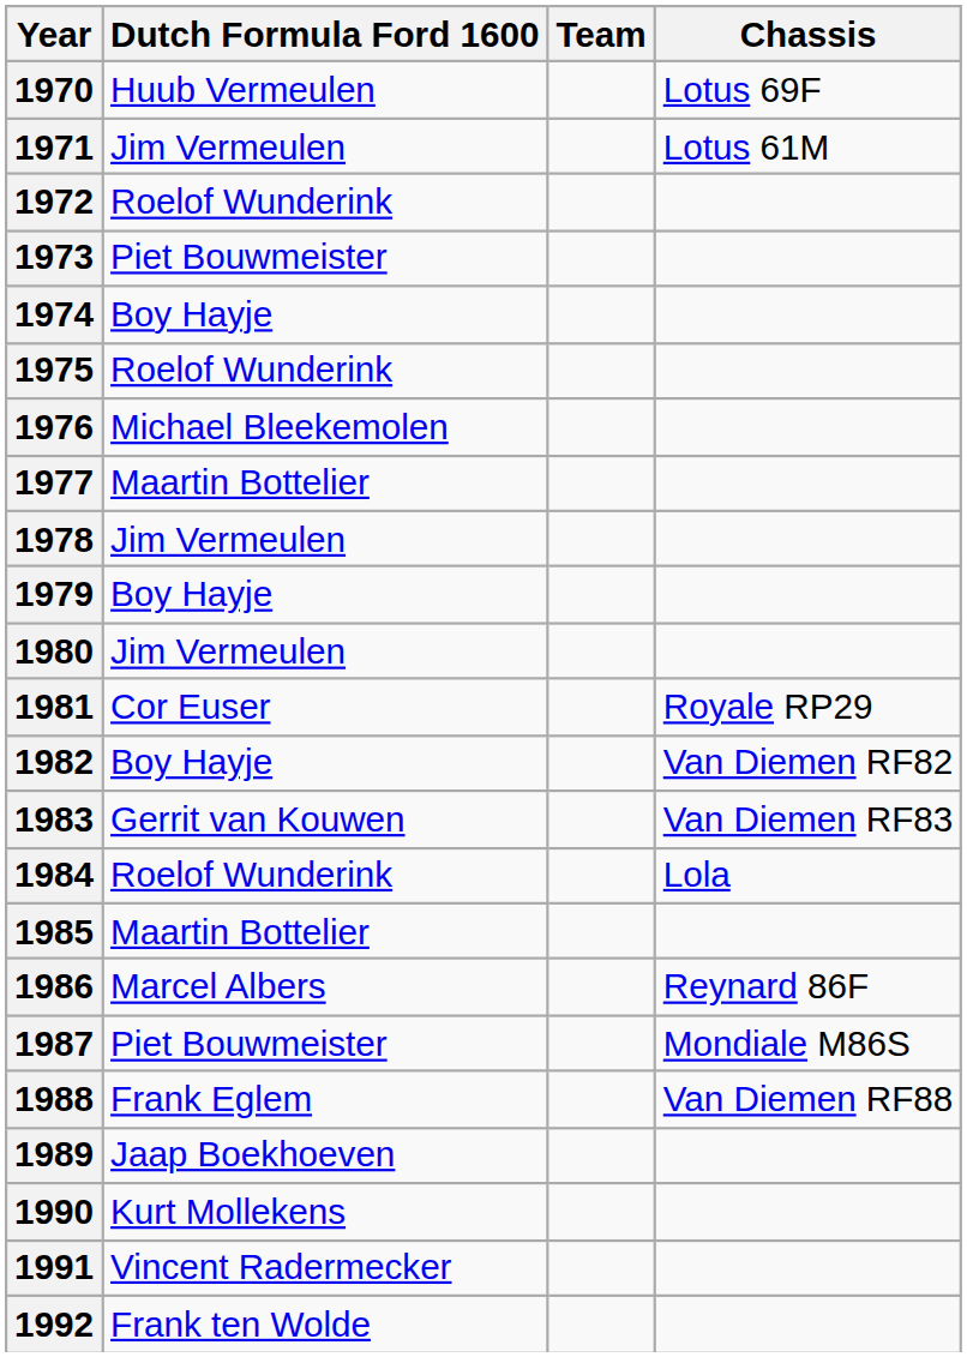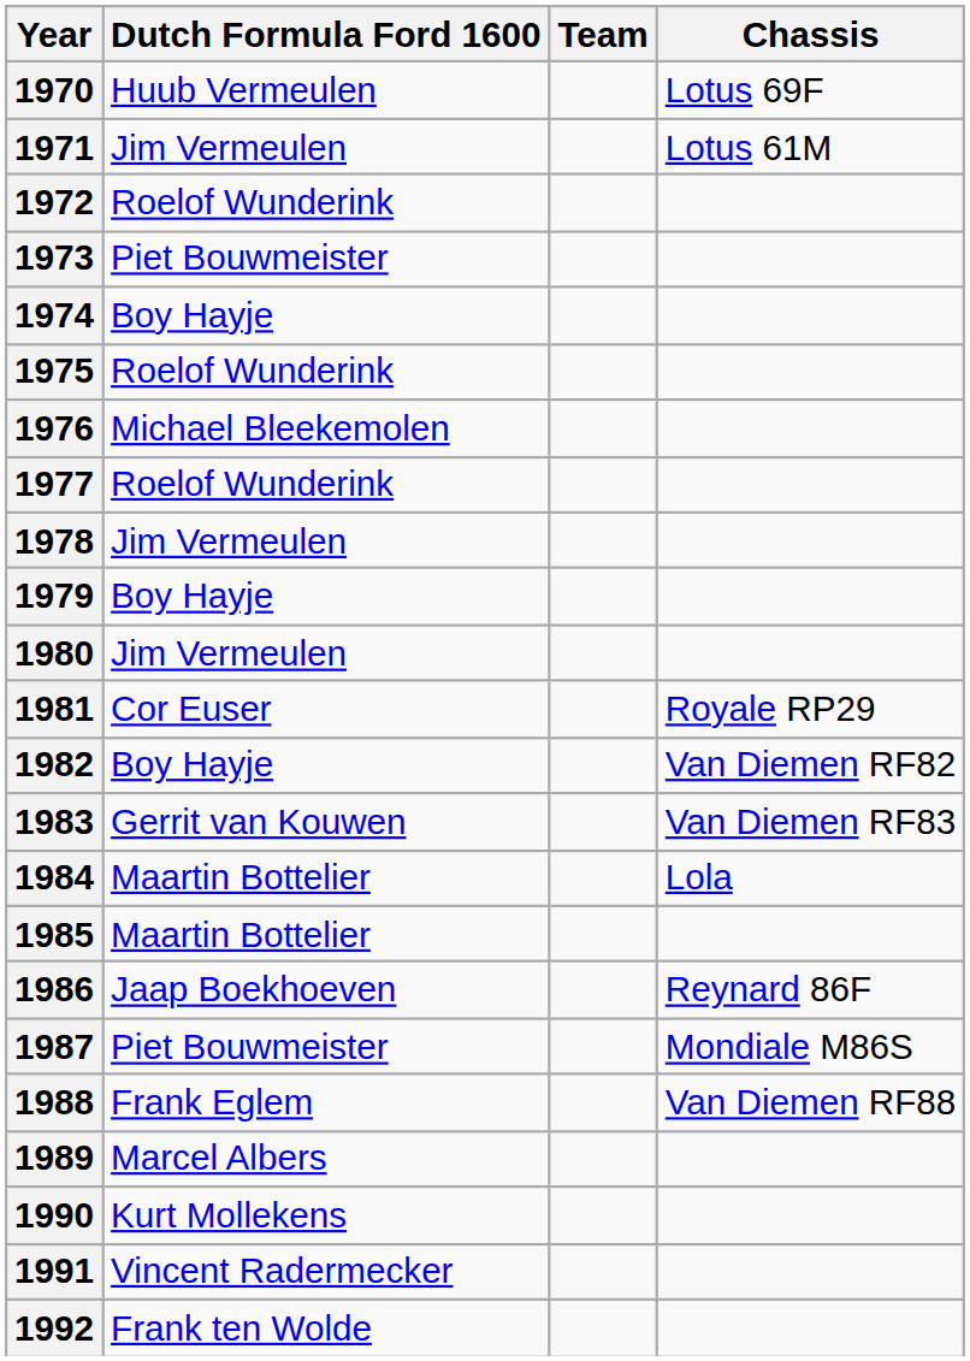 <table class="wikitable" style="text-align:left; font-size:85%">
 <tr>
 <th>Year</th>
 <th>Dutch Formula Ford 1600</th>
 <th>Team</th>
 <th>Chassis</th>
 </tr>
 <tr>
 <th>1970</th>
 <td> <a href='#'>Huub Vermeulen</a></td>
 <td></td>
 <td><a href='#'>Lotus</a> 69F</td>
 </tr>
 <tr>
 <th>1971</th>
 <td> <a href='#'>Jim Vermeulen</a></td>
 <td></td>
 <td><a href='#'>Lotus</a> 61M</td>
 </tr>
 <tr>
 <th>1972</th>
 <td> <a href='#'>Roelof Wunderink</a></td>
 <td></td>
 <td></td>
 </tr>
 <tr>
 <th>1973</th>
 <td> <a href='#'>Piet Bouwmeister</a></td>
 <td></td>
 <td></td>
 </tr>
 <tr>
 <th>1974</th>
 <td> <a href='#'>Boy Hayje</a></td>
 <td></td>
 <td></td>
 </tr>
 <tr>
 <th>1975</th>
 <td> <a href='#'>Roelof Wunderink</a></td>
 <td></td>
 <td></td>
 </tr>
 <tr>
 <th>1976</th>
 <td> <a href='#'>Michael Bleekemolen</a></td>
 <td></td>
 <td></td>
 </tr>
 <tr>
 <th>1977</th>
-<td> <a href='#'>Maartin Bottelier</a></td>
+<td> <a href='#'>Roelof Wunderink</a></td>
 <td></td>
 <td></td>
 </tr>
 <tr>
 <th>1978</th>
 <td> <a href='#'>Jim Vermeulen</a></td>
 <td></td>
 <td></td>
 </tr>
 <tr>
 <th>1979</th>
 <td> <a href='#'>Boy Hayje</a></td>
 <td></td>
 <td></td>
 </tr>
 <tr>
 <th>1980</th>
 <td> <a href='#'>Jim Vermeulen</a></td>
 <td></td>
 <td></td>
 </tr>
 <tr>
 <th>1981</th>
 <td> <a href='#'>Cor Euser</a></td>
 <td></td>
 <td><a href='#'>Royale</a> RP29</td>
 </tr>
 <tr>
 <th>1982</th>
 <td> <a href='#'>Boy Hayje</a></td>
 <td></td>
 <td><a href='#'>Van Diemen</a> RF82</td>
 </tr>
 <tr>
 <th>1983</th>
 <td> <a href='#'>Gerrit van Kouwen</a></td>
 <td></td>
 <td><a href='#'>Van Diemen</a> RF83</td>
 </tr>
 <tr>
 <th>1984</th>
-<td> <a href='#'>Roelof Wunderink</a></td>
+<td> <a href='#'>Maartin Bottelier</a></td>
 <td></td>
 <td><a href='#'>Lola</a></td>
 </tr>
 <tr>
 <th>1985</th>
 <td> <a href='#'>Maartin Bottelier</a></td>
 <td></td>
 <td></td>
 </tr>
 <tr>
 <th>1986</th>
-<td> <a href='#'>Marcel Albers</a></td>
+<td> <a href='#'>Jaap Boekhoeven</a></td>
 <td></td>
 <td><a href='#'>Reynard</a> 86F</td>
 </tr>
 <tr>
 <th>1987</th>
 <td> <a href='#'>Piet Bouwmeister</a></td>
 <td></td>
 <td><a href='#'>Mondiale</a> M86S</td>
 </tr>
 <tr>
 <th>1988</th>
 <td> <a href='#'>Frank Eglem</a></td>
 <td></td>
 <td><a href='#'>Van Diemen</a> RF88</td>
 </tr>
 <tr>
 <th>1989</th>
-<td> <a href='#'>Jaap Boekhoeven</a></td>
+<td> <a href='#'>Marcel Albers</a></td>
 <td></td>
 <td></td>
 </tr>
 <tr>
 <th>1990</th>
 <td> <a href='#'>Kurt Mollekens</a></td>
 <td></td>
 <td></td>
 </tr>
 <tr>
 <th>1991</th>
 <td> <a href='#'>Vincent Radermecker</a></td>
 <td></td>
 <td></td>
 </tr>
 <tr>
 <th>1992</th>
 <td> <a href='#'>Frank ten Wolde</a></td>
 <td></td>
 <td></td>
 </tr>
 </table>
